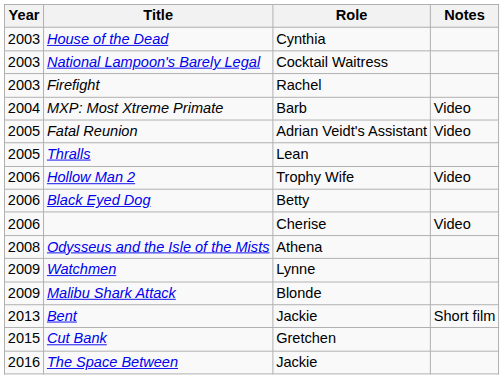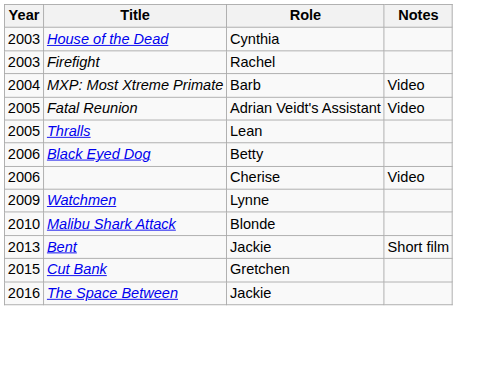 <table class="wikitable sortable">
 <tr>
 <th>Year</th>
 <th>Title</th>
 <th>Role</th>
 <th class="unsortable">Notes</th>
 </tr>
 <tr>
 <td>2003</td>
 <td><em><a href='#'>House of the Dead</a></em></td>
 <td>Cynthia</td>
-<td></td>
-</tr>
-<tr>
-<td>2003</td>
-<td><em><a href='#'>National Lampoon's Barely Legal</a></em></td>
-<td>Cocktail Waitress</td>
 <td></td>
 </tr>
 <tr>
 <td>2003</td>
 <td><em>Firefight</em></td>
 <td>Rachel</td>
 <td></td>
 </tr>
 <tr>
 <td>2004</td>
 <td><em>MXP: Most Xtreme Primate</em></td>
 <td>Barb</td>
 <td>Video</td>
 </tr>
 <tr>
 <td>2005</td>
 <td><em>Fatal Reunion</em></td>
 <td>Adrian Veidt's Assistant</td>
 <td>Video</td>
 </tr>
 <tr>
 <td>2005</td>
 <td><em><a href='#'>Thralls</a></em></td>
 <td>Lean</td>
 <td></td>
 </tr>
 <tr>
 <td>2006</td>
-<td><em><a href='#'>Hollow Man 2</a></em></td>
-<td>Trophy Wife</td>
-<td>Video</td>
-</tr>
-<tr>
-<td>2006</td>
 <td><em><a href='#'>Black Eyed Dog</a></em></td>
 <td>Betty</td>
 <td></td>
 </tr>
 <tr>
 <td>2006</td>
 <td><em></em></td>
 <td>Cherise</td>
 <td>Video</td>
 </tr>
 <tr>
-<td>2008</td>
-<td><em><a href='#'>Odysseus and the Isle of the Mists</a></em></td>
-<td>Athena</td>
-<td></td>
-</tr>
-<tr>
 <td>2009</td>
 <td><em><a href='#'>Watchmen</a></em></td>
 <td>Lynne</td>
 <td></td>
 </tr>
 <tr>
-<td>2009</td>
+<td>2010</td>
 <td><em><a href='#'>Malibu Shark Attack</a></em></td>
 <td>Blonde</td>
 <td></td>
 </tr>
 <tr>
 <td>2013</td>
 <td><em><a href='#'>Bent</a></em></td>
 <td>Jackie</td>
 <td>Short film</td>
 </tr>
 <tr>
 <td>2015</td>
 <td><em><a href='#'>Cut Bank</a></em></td>
 <td>Gretchen</td>
 <td></td>
 </tr>
 <tr>
 <td>2016</td>
 <td data-sort-value="Space Between, The"><em><a href='#'>The Space Between</a></em></td>
 <td>Jackie</td>
 <td></td>
 </tr>
 </table>
